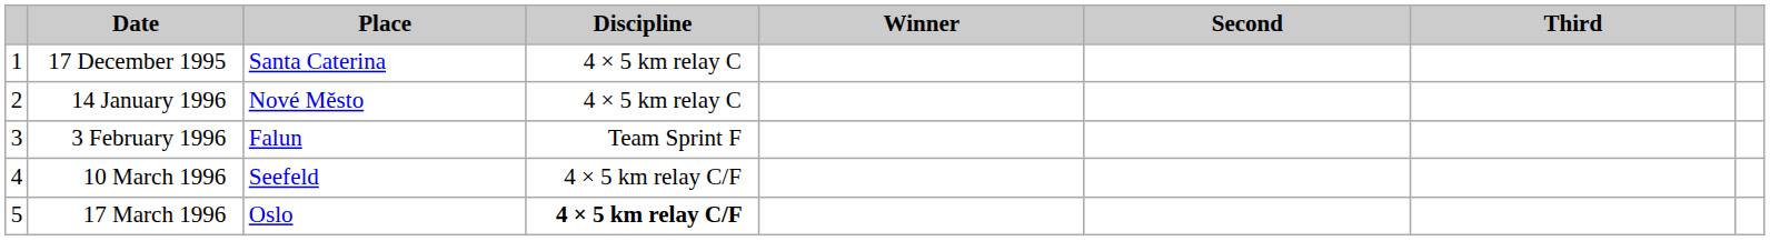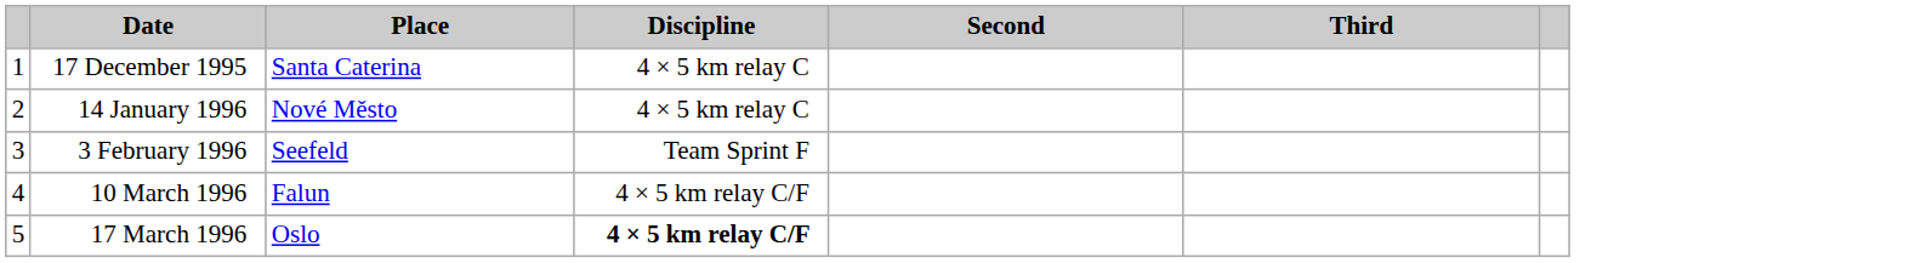 <table class="wikitable plainrowheaders" style="background:#fff; font-size:86%; line-height:16px; border:grey solid 1px; border-collapse:collapse;">
 <tr style="background:#ccc; text-align:center;">
 <th scope="col" style="background:#ccc; width=20 px;"></th>
 <th scope="col" style="background:#ccc; width:120px;">Date</th>
 <th scope="col" style="background:#ccc; width:160px;">Place</th>
 <th scope="col" style="background:#ccc; width:130px;">Discipline</th>
-<th scope="col" style="background:#ccc; width:185px;">Winner</th>
 <th scope="col" style="background:#ccc; width:185px;">Second</th>
 <th scope="col" style="background:#ccc; width:185px;">Third</th>
 <th scope="col" style="background:#ccc; width:10px;"></th>
 </tr>
 <tr>
 <td align=center>1</td>
 <td align=right>17 December 1995  </td>
 <td> <a href='#'>Santa Caterina</a></td>
 <td align=right>4 × 5 km relay C  </td>
 <td></td>
 <td></td>
 <td></td>
-<td></td>
 </tr>
 <tr>
 <td align=center>2</td>
 <td align=right>14 January 1996  </td>
 <td> <a href='#'>Nové Město</a></td>
 <td align=right>4 × 5 km relay C  </td>
 <td></td>
 <td></td>
 <td></td>
-<td></td>
 </tr>
 <tr>
 <td align=center>3</td>
 <td align=right>3 February 1996  </td>
-<td> <a href='#'>Falun</a></td>
+<td> <a href='#'>Seefeld</a></td>
 <td align=right>Team Sprint F  </td>
-<td></td>
 <td></td>
 <td></td>
 <td></td>
 </tr>
 <tr>
 <td align=center>4</td>
 <td align=right>10 March 1996  </td>
-<td> <a href='#'>Seefeld</a></td>
+<td> <a href='#'>Falun</a></td>
 <td align=right>4 × 5 km relay C/F  </td>
-<td></td>
 <td></td>
 <td></td>
 <td></td>
 </tr>
 <tr>
 <td align=center>5</td>
 <td align=right>17 March 1996  </td>
 <td> <a href='#'>Oslo</a></td>
 <td align=right><strong>4 × 5 km relay C/F  </strong></td>
 <td></td>
 <td></td>
 <td></td>
-<td></td>
 </tr>
 </table>
